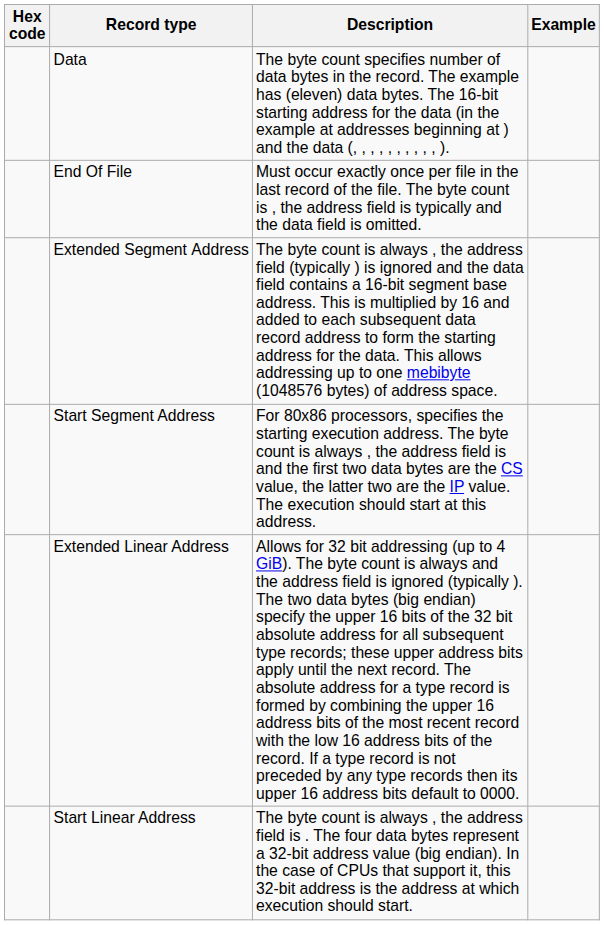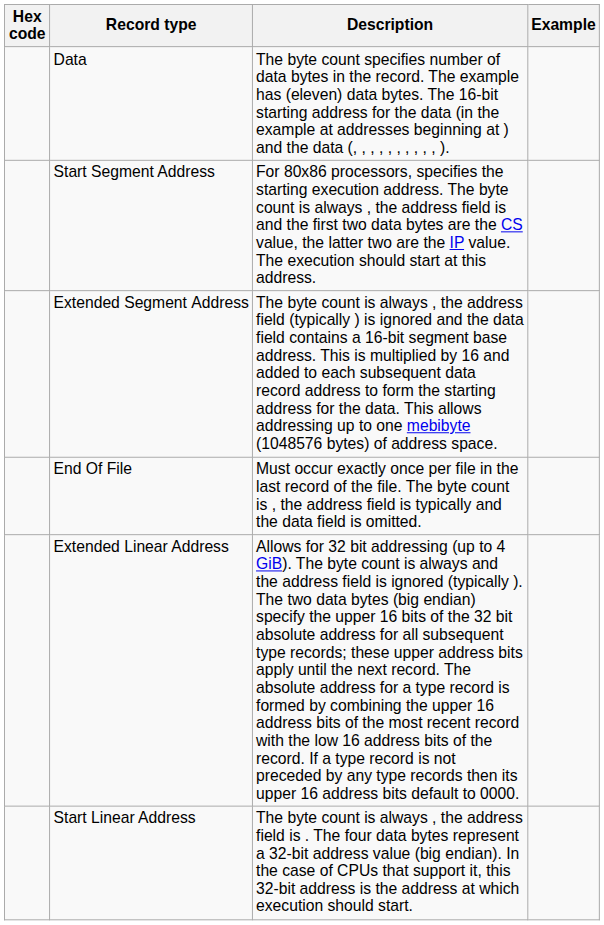 <table class="wikitable">
 <tr>
 <th>Hex code</th>
 <th>Record type</th>
 <th>Description</th>
 <th>Example</th>
 </tr>
 <tr valign="top">
 <td align="center"></td>
 <td>Data</td>
 <td>The byte count specifies number of data bytes in the record. The example has  (eleven) data bytes. The 16-bit starting address for the data (in the example at addresses beginning at ) and the data (, , , , , , , , , , ).</td>
 <td></td>
 </tr>
 <tr valign="top">
 <td align="center"></td>
-<td>End Of File</td>
-<td>Must occur exactly once per file in the last record of the file. The byte count is ,  the address field is typically  and the data field is omitted.</td>
+<td>Start Segment Address</td>
+<td>For 80x86 processors, specifies the starting execution address. The byte count is always ,  the address field is  and the first two data bytes are the <a href='#'>CS</a> value, the latter two are the <a href='#'>IP</a> value. The execution should start at this address.</td>
 <td></td>
 </tr>
 <tr valign="top">
 <td align="center"></td>
 <td>Extended Segment Address</td>
 <td>The byte count is always , the address field (typically ) is ignored and the data field contains a 16-bit segment base address. This is multiplied by 16 and added to each subsequent data record address to form the starting address for the data. This allows addressing up to one <a href='#'>mebibyte</a> (1048576 bytes) of address space.</td>
 <td></td>
 </tr>
 <tr valign="top">
 <td align="center"></td>
-<td>Start Segment Address</td>
-<td>For 80x86 processors, specifies the starting execution address. The byte count is always ,  the address field is  and the first two data bytes are the <a href='#'>CS</a> value, the latter two are the <a href='#'>IP</a> value. The execution should start at this address.</td>
+<td>End Of File</td>
+<td>Must occur exactly once per file in the last record of the file. The byte count is ,  the address field is typically  and the data field is omitted.</td>
 <td></td>
 </tr>
 <tr valign="top">
 <td align="center"></td>
 <td>Extended Linear Address</td>
 <td>Allows for 32 bit addressing (up to 4 <a href='#'>GiB</a>). The byte count is always  and the address field is ignored (typically ). The two data bytes (big endian) specify the upper 16 bits of the 32 bit absolute address for all subsequent type  records; these upper address bits apply until the next  record. The absolute address for a type  record is formed by combining the upper 16 address bits of the most recent  record with the low 16 address bits of the  record. If a type  record is not preceded by any type  records then its upper 16 address bits default to 0000.</td>
 <td></td>
 </tr>
 <tr valign="top">
 <td align="center"></td>
 <td>Start Linear Address</td>
 <td>The byte count is always , the address field is . The four data bytes represent a 32-bit address value (big endian). In the case of CPUs that support it, this 32-bit address is the address at which execution should start.</td>
 <td></td>
 </tr>
 </table>
